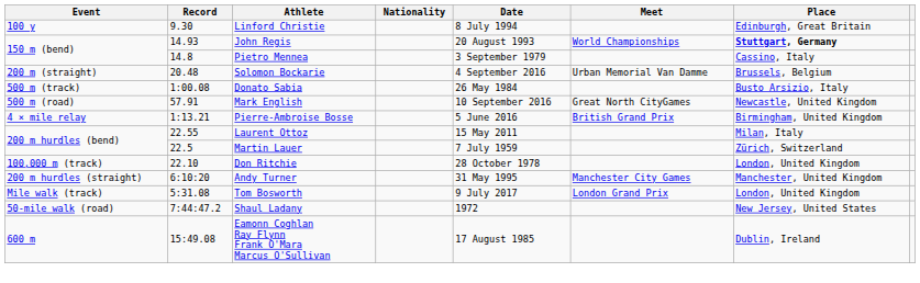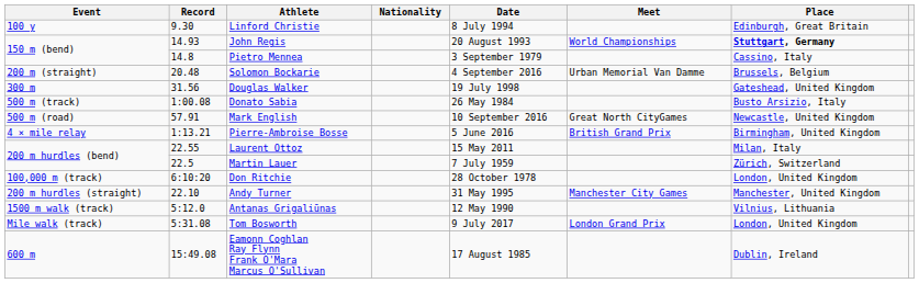 <table class="wikitable" style="font-size:95%; width: 95%;">
 <tr>
 <th>Event</th>
 <th>Record</th>
 <th>Athlete</th>
 <th>Nationality</th>
 <th>Date</th>
 <th>Meet</th>
 <th>Place</th>
 <th></th>
 </tr>
 <tr>
 <td><a href='#'>100 y</a></td>
 <td>9.30 </td>
 <td><a href='#'>Linford Christie</a></td>
 <td></td>
 <td>8 July 1994</td>
 <td></td>
 <td><a href='#'>Edinburgh</a>, Great Britain</td>
 <td></td>
 </tr>
 <tr>
 <td rowspan=2><a href='#'>150 m</a> (bend)</td>
 <td>14.93 </td>
 <td><a href='#'>John Regis</a></td>
 <td></td>
 <td>20 August 1993</td>
 <td><a href='#'>World Championships</a></td>
 <td><strong><a href='#'>Stuttgart</a>, Germany</strong></td>
 <td></td>
 </tr>
 <tr>
 <td>14.8 </td>
 <td><a href='#'>Pietro Mennea</a></td>
 <td></td>
 <td>3 September 1979</td>
 <td></td>
 <td><a href='#'>Cassino</a>, Italy</td>
 <td></td>
 </tr>
 <tr>
 <td><a href='#'>200 m</a> (straight)</td>
 <td>20.48 </td>
 <td><a href='#'>Solomon Bockarie</a></td>
 <td></td>
 <td>4 September 2016</td>
 <td>Urban Memorial Van Damme</td>
 <td><a href='#'>Brussels</a>, Belgium</td>
+<td></td>
+</tr>
+<tr>
+<td><a href='#'>300 m</a></td>
+<td>31.56</td>
+<td><a href='#'>Douglas Walker</a></td>
+<td></td>
+<td>19 July 1998</td>
+<td></td>
+<td><a href='#'>Gateshead</a>, United Kingdom</td>
 <td></td>
 </tr>
 <tr>
 <td><a href='#'>500 m</a> (track)</td>
 <td>1:00.08</td>
 <td><a href='#'>Donato Sabia</a></td>
 <td></td>
 <td>26 May 1984</td>
 <td></td>
 <td><a href='#'>Busto Arsizio</a>, Italy</td>
 <td></td>
 </tr>
 <tr>
 <td><a href='#'>500 m</a> (road)</td>
 <td>57.91</td>
 <td><a href='#'>Mark English</a></td>
 <td></td>
 <td>10 September 2016</td>
 <td>Great North CityGames</td>
 <td><a href='#'>Newcastle</a>, United Kingdom</td>
 <td></td>
 </tr>
 <tr>
 <td><a href='#'>4 × mile relay</a></td>
 <td>1:13.21</td>
 <td><a href='#'>Pierre-Ambroise Bosse</a></td>
 <td></td>
 <td>5 June 2016</td>
 <td><a href='#'>British Grand Prix</a></td>
 <td><a href='#'>Birmingham</a>, United Kingdom</td>
 <td></td>
 </tr>
 <tr>
 <td rowspan=2><a href='#'>200 m hurdles</a> (bend)</td>
 <td>22.55 </td>
 <td><a href='#'>Laurent Ottoz</a></td>
 <td></td>
 <td>15 May 2011</td>
 <td></td>
 <td><a href='#'>Milan</a>, Italy</td>
 <td></td>
 </tr>
 <tr>
 <td>22.5 </td>
 <td><a href='#'>Martin Lauer</a></td>
 <td></td>
 <td>7 July 1959</td>
 <td></td>
 <td><a href='#'>Zürich</a>, Switzerland</td>
 <td></td>
 </tr>
 <tr>
 <td><a href='#'>100,000 m</a> (track)</td>
-<td>22.10  </td>
+<td>6:10:20</td>
 <td><a href='#'>Don Ritchie</a></td>
 <td></td>
 <td>28 October 1978</td>
 <td></td>
 <td><a href='#'>London</a>, United Kingdom</td>
 <td></td>
 </tr>
 <tr>
 <td><a href='#'>200 m hurdles</a> (straight)</td>
-<td>6:10:20</td>
+<td>22.10  </td>
 <td><a href='#'>Andy Turner</a></td>
 <td></td>
 <td>31 May 1995</td>
 <td><a href='#'>Manchester City Games</a></td>
 <td><a href='#'>Manchester</a>, United Kingdom</td>
+<td></td>
+</tr>
+<tr>
+<td><a href='#'>1500 m walk</a> (track)</td>
+<td>5:12.0 </td>
+<td><a href='#'>Antanas Grigaliūnas</a></td>
+<td></td>
+<td>12 May 1990</td>
+<td></td>
+<td><a href='#'>Vilnius</a>, Lithuania</td>
 <td></td>
 </tr>
 <tr>
 <td><a href='#'>Mile walk</a> (track)</td>
 <td>5:31.08 </td>
 <td><a href='#'>Tom Bosworth</a></td>
 <td></td>
 <td>9 July 2017</td>
 <td><a href='#'>London Grand Prix</a></td>
 <td><a href='#'>London</a>, United Kingdom</td>
 <td></td>
 </tr>
 <tr>
-<td><a href='#'>50-mile walk</a> (road)</td>
-<td>7:44:47.2 </td>
-<td><a href='#'>Shaul Ladany</a></td>
-<td></td>
-<td>1972</td>
-<td></td>
-<td><a href='#'>New Jersey</a>, United States</td>
-<td></td>
-</tr>
-<tr>
 <td><a href='#'>600 m</a></td>
 <td>15:49.08</td>
 <td><a href='#'>Eamonn Coghlan</a><br><a href='#'>Ray Flynn</a><br><a href='#'>Frank O'Mara</a><br><a href='#'>Marcus O'Sullivan</a></td>
 <td></td>
 <td>17 August 1985</td>
 <td></td>
 <td><a href='#'>Dublin</a>, Ireland</td>
 <td></td>
 </tr>
 </table>
